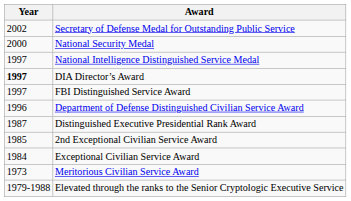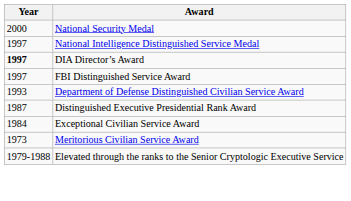 <table class="wikitable">
 <tr>
 <th>Year</th>
 <th>Award</th>
-</tr>
-<tr>
-<td>2002</td>
-<td><a href='#'>Secretary of Defense Medal for Outstanding Public Service</a></td>
 </tr>
 <tr>
 <td>2000</td>
 <td><a href='#'>National Security Medal</a></td>
 </tr>
 <tr>
 <td>1997</td>
 <td><a href='#'>National Intelligence Distinguished Service Medal</a></td>
 </tr>
 <tr>
 <td><strong>1997</strong></td>
 <td>DIA Director’s Award</td>
 </tr>
 <tr>
 <td>1997</td>
 <td>FBI Distinguished Service Award</td>
 </tr>
 <tr>
-<td>1996</td>
+<td>1993</td>
 <td><a href='#'>Department of Defense Distinguished Civilian Service Award</a></td>
 </tr>
 <tr>
 <td>1987</td>
 <td>Distinguished Executive Presidential Rank Award</td>
-</tr>
-<tr>
-<td>1985</td>
-<td>2nd Exceptional Civilian Service Award</td>
 </tr>
 <tr>
 <td>1984</td>
 <td>Exceptional Civilian Service Award</td>
 </tr>
 <tr>
 <td>1973</td>
 <td><a href='#'>Meritorious Civilian Service Award</a></td>
 </tr>
 <tr>
 <td>1979-1988</td>
 <td>Elevated through the ranks to the Senior Cryptologic Executive Service</td>
 </tr>
 </table>
